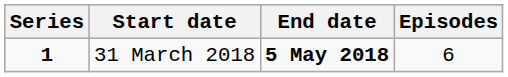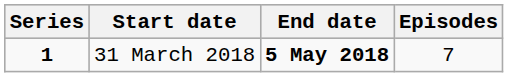 <table class="wikitable" style="text-align:center;">
 <tr>
 <th>Series</th>
 <th>Start date</th>
 <th>End date</th>
 <th>Episodes</th>
 </tr>
 <tr>
 <td><strong>1</strong></td>
 <td>31 March 2018</td>
 <td><strong>5 May 2018</strong></td>
-<td>6</td>
+<td>7</td>
 </tr>
 </table>
